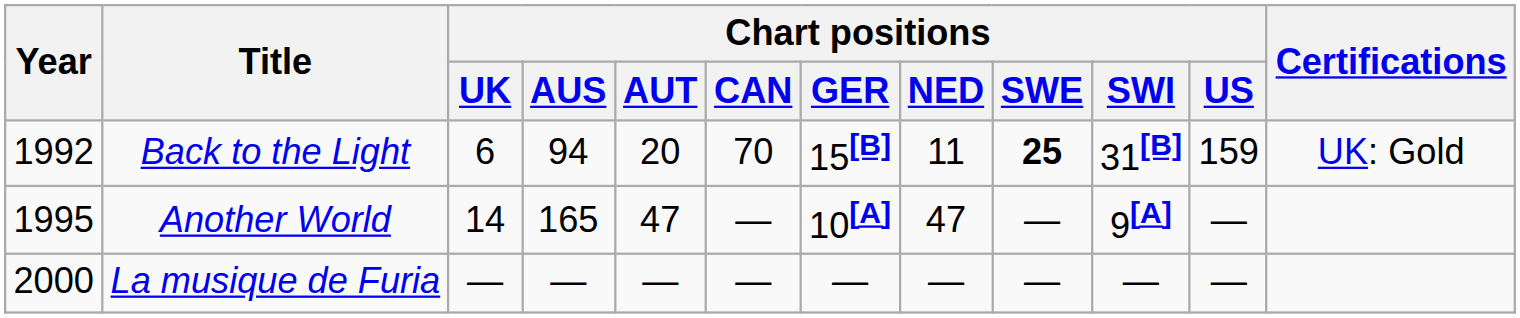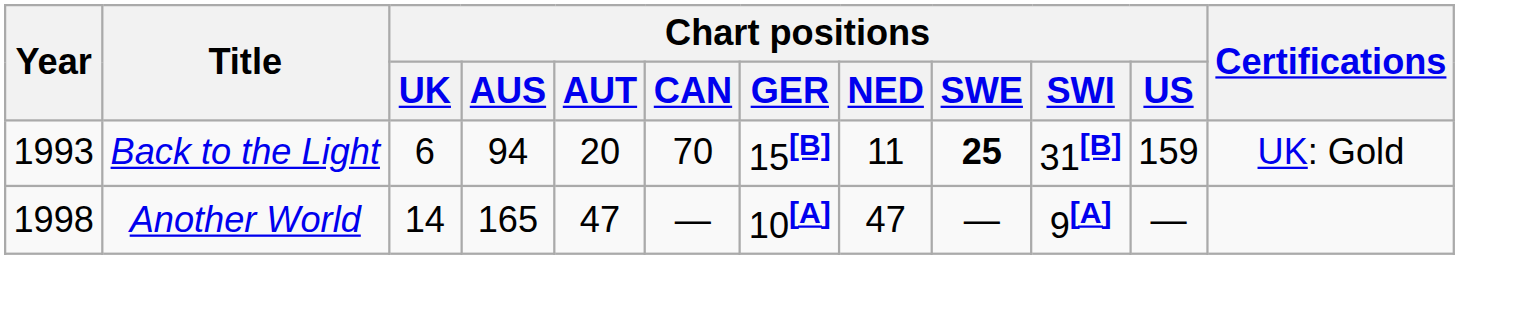 <table class="wikitable" style=text-align:center;>
 <tr>
 <th rowspan="2">Year</th>
 <th rowspan="2">Title</th>
 <th colspan="9">Chart positions</th>
 <th rowspan="2"><a href='#'>Certifications</a></th>
 </tr>
 <tr>
 <th style="width:25px;"><a href='#'>UK</a><br></th>
 <th style="width:25px;"><a href='#'>AUS</a><br></th>
 <th style="width:25px;"><a href='#'>AUT</a><br></th>
 <th style="width:25px;"><a href='#'>CAN</a><br></th>
 <th style="width:25px;"><a href='#'>GER</a><br></th>
 <th style="width:25px;"><a href='#'>NED</a><br></th>
 <th style="width:25px;"><a href='#'>SWE</a><br></th>
 <th style="width:25px;"><a href='#'>SWI</a><br></th>
 <th style="width:25px;"><a href='#'>US</a><br></th>
 </tr>
 <tr>
-<td>1992</td>
+<td>1993</td>
 <td><em><a href='#'>Back to the Light</a></em></td>
 <td>6</td>
 <td>94</td>
 <td>20</td>
 <td>70</td>
 <td>15<sup><span></span><a href='#'><strong>[B]</strong></a></sup></td>
 <td>11</td>
 <td><strong>25</strong></td>
 <td>31<sup><span></span><a href='#'><strong>[B]</strong></a></sup></td>
 <td>159</td>
 <td><a href='#'>UK</a>: Gold</td>
 </tr>
 <tr>
-<td>1995</td>
+<td>1998</td>
 <td><em><a href='#'>Another World</a></em></td>
 <td>14</td>
 <td>165</td>
 <td>47</td>
 <td>—</td>
 <td>10<sup><span></span><a href='#'><strong>[A]</strong></a></sup></td>
 <td>47</td>
 <td>—</td>
 <td>9<sup><span></span><a href='#'><strong>[A]</strong></a></sup></td>
 <td>—</td>
 <td></td>
 </tr>
-<tr>
-<td>2000</td>
-<td><em><a href='#'>La musique de Furia</a></em></td>
-<td>—</td>
-<td>—</td>
-<td>—</td>
-<td>—</td>
-<td>—</td>
-<td>—</td>
-<td>—</td>
-<td>—</td>
-<td>—</td>
-<td></td>
-</tr>
 </table>
